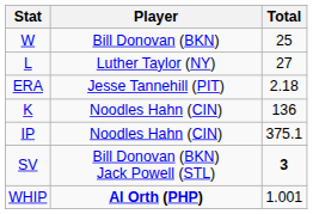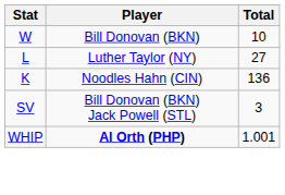 <table class="wikitable" style="text-align:center;">
 <tr>
 <th style="width:15%;">Stat</th>
 <th>Player</th>
 <th style="width:15%;">Total</th>
 </tr>
 <tr>
 <td><a href='#'>W</a></td>
 <td><a href='#'>Bill Donovan</a> (<a href='#'>BKN</a>)</td>
-<td>25</td>
+<td>10</td>
 </tr>
 <tr>
 <td><a href='#'>L</a></td>
 <td><a href='#'>Luther Taylor</a> (<a href='#'>NY</a>)</td>
 <td>27</td>
 </tr>
 <tr>
-<td><a href='#'>ERA</a></td>
-<td><a href='#'>Jesse Tannehill</a> (<a href='#'>PIT</a>)</td>
-<td>2.18</td>
-</tr>
-<tr>
 <td><a href='#'>K</a></td>
 <td><a href='#'>Noodles Hahn</a> (<a href='#'>CIN</a>)</td>
 <td>136</td>
 </tr>
 <tr>
-<td><a href='#'>IP</a></td>
-<td><a href='#'>Noodles Hahn</a> (<a href='#'>CIN</a>)</td>
-<td>375.1</td>
-</tr>
-<tr>
 <td><a href='#'>SV</a></td>
 <td><a href='#'>Bill Donovan</a> (<a href='#'>BKN</a>)<br><a href='#'>Jack Powell</a> (<a href='#'>STL</a>)</td>
-<td><strong>3</strong></td>
+<td>3</td>
 </tr>
 <tr>
 <td><a href='#'>WHIP</a></td>
 <td><strong><a href='#'>Al Orth</a> (<a href='#'>PHP</a>)</strong></td>
 <td>1.001</td>
 </tr>
 </table>
